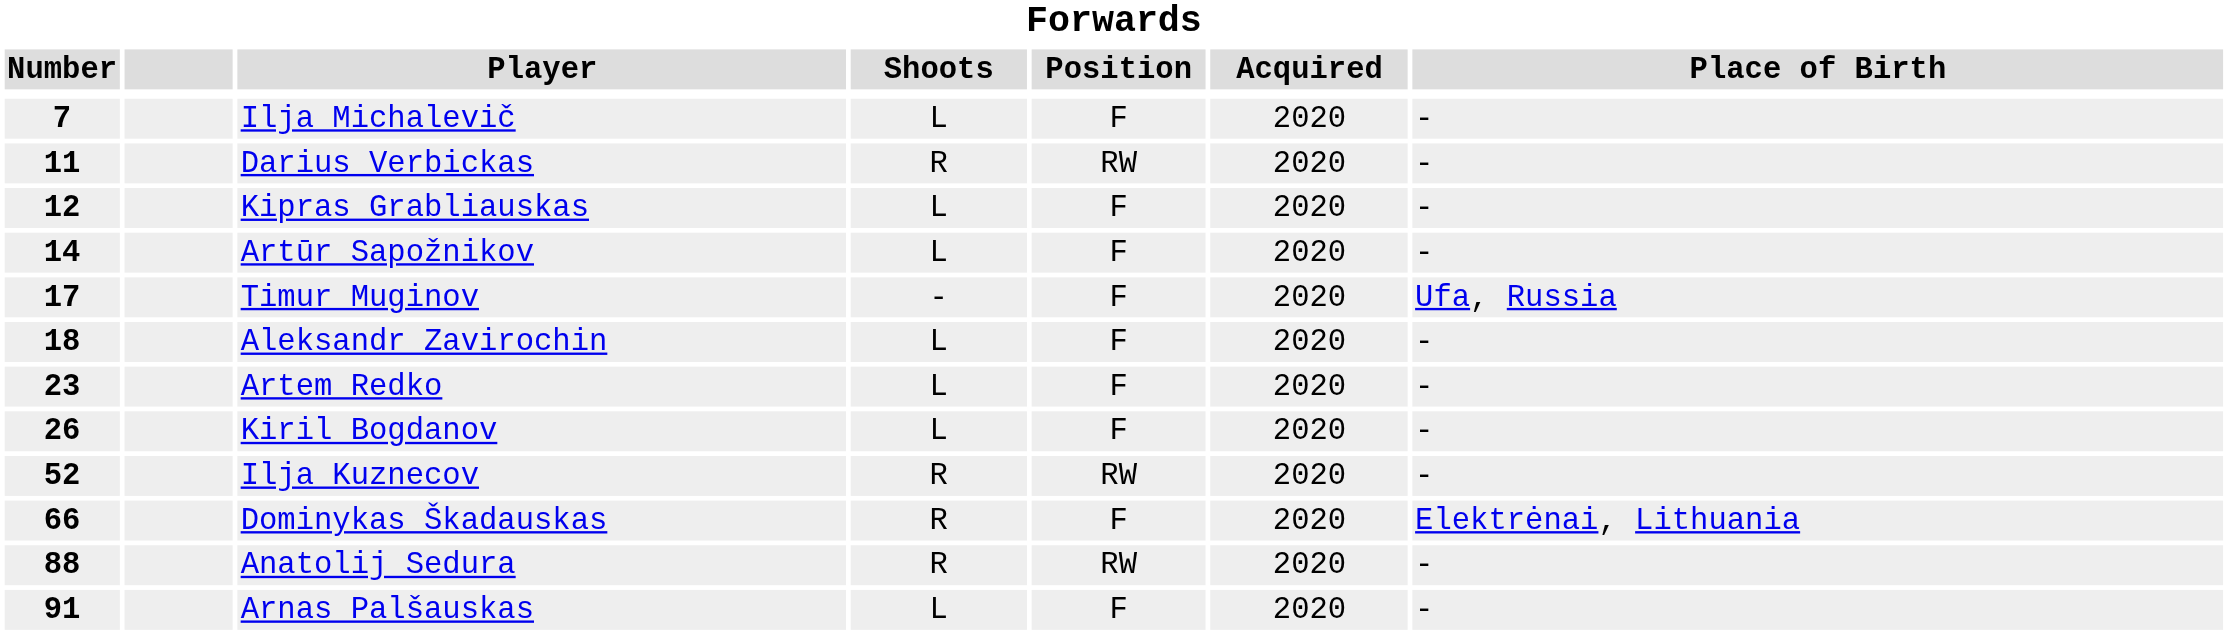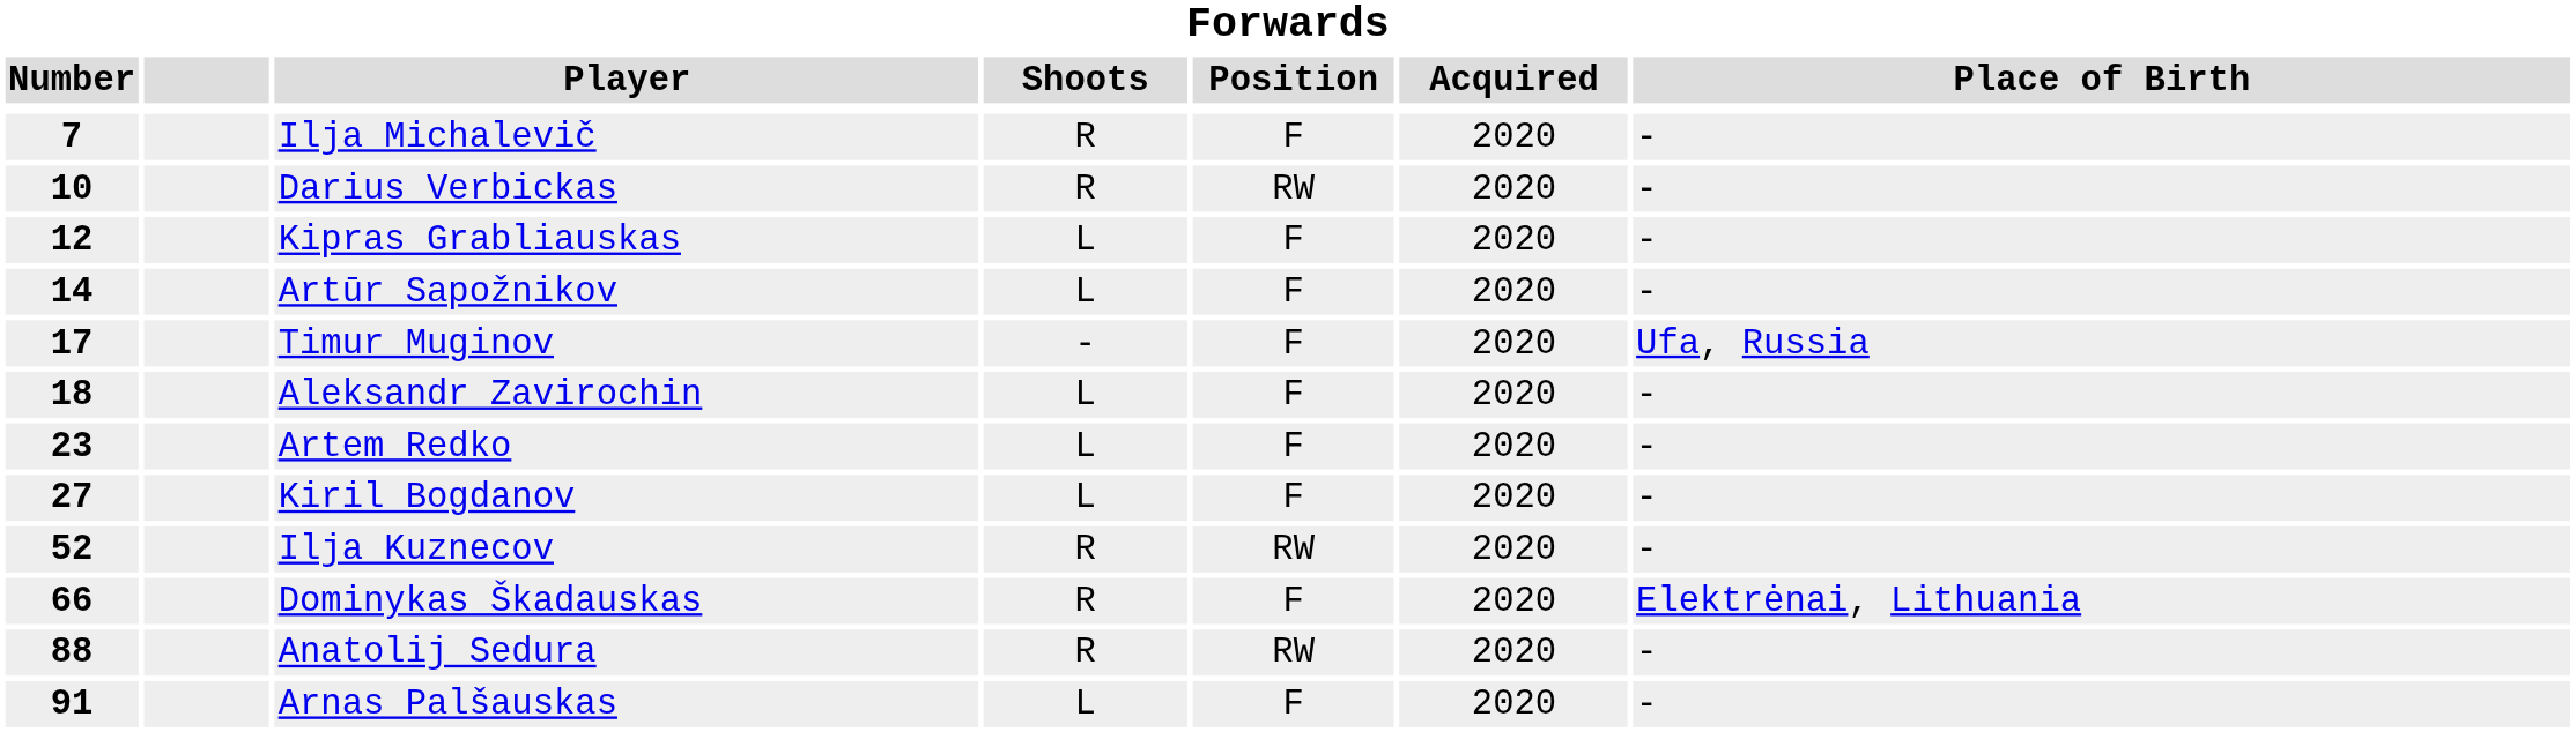 <table width=75%>
 <tr>
 <th colspan=7><big>Forwards</big></th>
 </tr>
 <tr bgcolor="#dddddd">
 <th width=5%>Number</th>
 <th width=5%></th>
 <th !width=15%>Player</th>
 <th width=8%>Shoots</th>
 <th width=8%>Position</th>
 <th width=9%>Acquired</th>
 <th width=37%>Place of Birth</th>
 </tr>
 <tr>
 </tr>
 <tr bgcolor="#eeeeee">
 <td align=center><strong>7</strong></td>
 <td align=center></td>
 <td><a href='#'>Ilja Michalevič</a></td>
-<td align=center>L</td>
+<td align=center>R</td>
 <td align=center>F</td>
 <td align=center>2020</td>
 <td>-</td>
 </tr>
 <tr bgcolor="#eeeeee">
-<td align=center><strong>11</strong></td>
+<td align=center><strong>10</strong></td>
 <td align=center></td>
 <td><a href='#'>Darius Verbickas</a></td>
 <td align=center>R</td>
 <td align=center>RW</td>
 <td align=center>2020</td>
 <td>-</td>
 </tr>
 <tr bgcolor="#eeeeee">
 <td align=center><strong>12</strong></td>
 <td align=center></td>
 <td><a href='#'>Kipras Grabliauskas</a></td>
 <td align=center>L</td>
 <td align=center>F</td>
 <td align=center>2020</td>
 <td>-</td>
 </tr>
 <tr bgcolor="#eeeeee">
 <td align=center><strong>14</strong></td>
 <td align=center></td>
 <td><a href='#'>Artūr Sapožnikov</a></td>
 <td align=center>L</td>
 <td align=center>F</td>
 <td align=center>2020</td>
 <td>-</td>
 </tr>
 <tr bgcolor="#eeeeee">
 <td align=center><strong>17</strong></td>
 <td align=center></td>
 <td><a href='#'>Timur Muginov</a></td>
 <td align=center>-</td>
 <td align=center>F</td>
 <td align=center>2020</td>
 <td><a href='#'>Ufa</a>, <a href='#'>Russia</a></td>
 </tr>
 <tr bgcolor="#eeeeee">
 <td align=center><strong>18</strong></td>
 <td align=center></td>
 <td><a href='#'>Aleksandr Zavirochin</a></td>
 <td align=center>L</td>
 <td align=center>F</td>
 <td align=center>2020</td>
 <td>-</td>
 </tr>
 <tr bgcolor="#eeeeee">
 <td align=center><strong>23</strong></td>
 <td align=center></td>
 <td><a href='#'>Artem Redko</a></td>
 <td align=center>L</td>
 <td align=center>F</td>
 <td align=center>2020</td>
 <td>-</td>
 </tr>
 <tr bgcolor="#eeeeee">
-<td align=center><strong>26</strong></td>
+<td align=center><strong>27</strong></td>
 <td align=center></td>
 <td><a href='#'>Kiril Bogdanov</a></td>
 <td align=center>L</td>
 <td align=center>F</td>
 <td align=center>2020</td>
 <td>-</td>
 </tr>
 <tr bgcolor="#eeeeee">
 <td align=center><strong>52</strong></td>
 <td align=center></td>
 <td><a href='#'>Ilja Kuznecov</a></td>
 <td align=center>R</td>
 <td align=center>RW</td>
 <td align=center>2020</td>
 <td>-</td>
 </tr>
 <tr bgcolor="#eeeeee">
 <td align=center><strong>66</strong></td>
 <td align=center></td>
 <td><a href='#'>Dominykas Škadauskas</a></td>
 <td align=center>R</td>
 <td align=center>F</td>
 <td align=center>2020</td>
 <td><a href='#'>Elektrėnai</a>, <a href='#'>Lithuania</a></td>
 </tr>
 <tr bgcolor="#eeeeee">
 <td align=center><strong>88</strong></td>
 <td align=center></td>
 <td><a href='#'>Anatolij Sedura</a></td>
 <td align=center>R</td>
 <td align=center>RW</td>
 <td align=center>2020</td>
 <td>-</td>
 </tr>
 <tr bgcolor="#eeeeee">
 <td align=center><strong>91</strong></td>
 <td align=center></td>
 <td><a href='#'>Arnas Palšauskas</a></td>
 <td align=center>L</td>
 <td align=center>F</td>
 <td align=center>2020</td>
 <td>-</td>
 </tr>
 </table>
